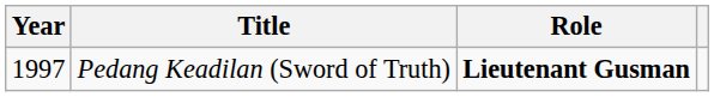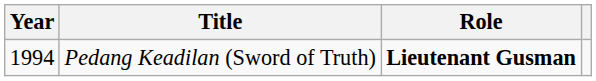 <table class="wikitable sortable">
 <tr>
 <th>Year</th>
 <th>Title</th>
 <th>Role</th>
 <th class="unsortable"></th>
 </tr>
 <tr>
-<td>1997</td>
+<td>1994</td>
 <td><em>Pedang Keadilan</em> (Sword of Truth)</td>
 <td><strong>Lieutenant Gusman</strong></td>
 <td></td>
 </tr>
 </table>
